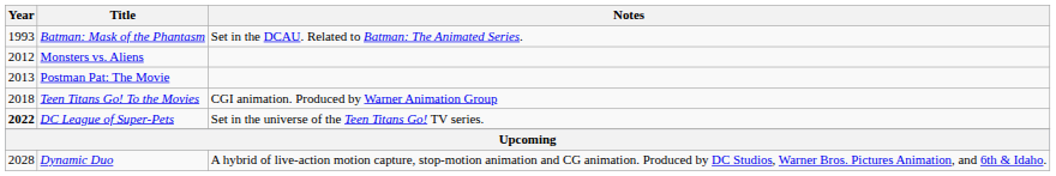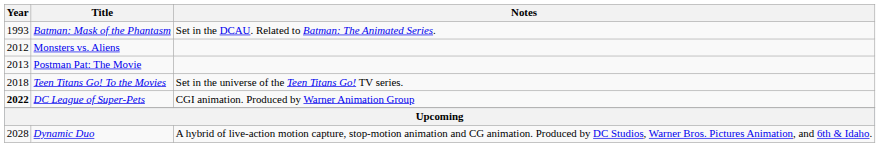 <table class="wikitable">
 <tr>
 <th>Year</th>
 <th>Title</th>
 <th>Notes</th>
 </tr>
 <tr>
 <td>1993</td>
 <td><em><a href='#'>Batman: Mask of the Phantasm</a></em></td>
 <td>Set in the <a href='#'>DCAU</a>. Related to <em><a href='#'>Batman: The Animated Series</a></em>.</td>
 </tr>
 <tr>
 <td>2012</td>
 <td><a href='#'>Monsters vs. Aliens</a></td>
 <td></td>
 </tr>
 <tr>
 <td>2013</td>
 <td><a href='#'>Postman Pat: The Movie</a></td>
 <td></td>
 </tr>
 <tr>
 <td>2018</td>
 <td><em><a href='#'>Teen Titans Go! To the Movies</a></em></td>
-<td>CGI animation. Produced by <a href='#'>Warner Animation Group</a></td>
+<td>Set in the universe of the <em><a href='#'>Teen Titans Go!</a></em> TV series.</td>
 </tr>
 <tr>
 <td><strong>2022</strong></td>
 <td><em><a href='#'>DC League of Super-Pets</a></em></td>
-<td>Set in the universe of the <em><a href='#'>Teen Titans Go!</a></em> TV series.</td>
+<td>CGI animation. Produced by <a href='#'>Warner Animation Group</a></td>
 </tr>
 <tr>
 </tr>
 <tr style="background:#b0c4de;">
 <th colspan="4">Upcoming</th>
 </tr>
 <tr>
 <td>2028</td>
 <td><em><a href='#'>Dynamic Duo</a></em></td>
 <td>A hybrid of live-action motion capture, stop-motion animation and CG animation. Produced by <a href='#'>DC Studios</a>, <a href='#'>Warner Bros. Pictures Animation</a>, and <a href='#'>6th & Idaho</a>.</td>
 </tr>
 </table>
